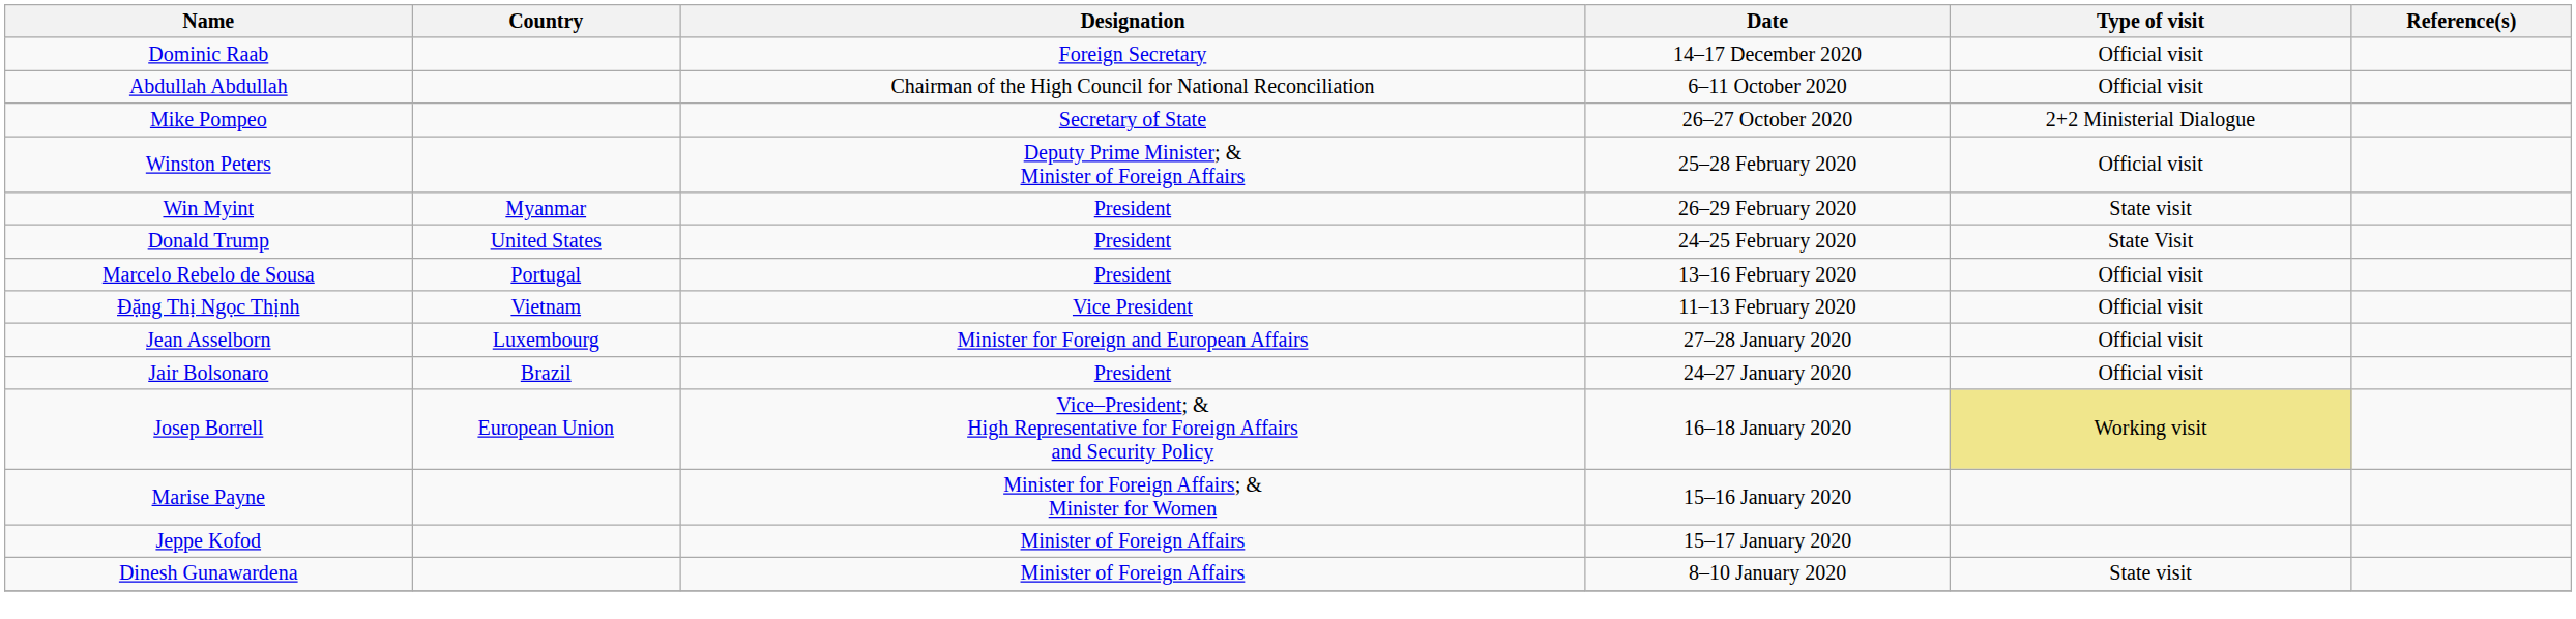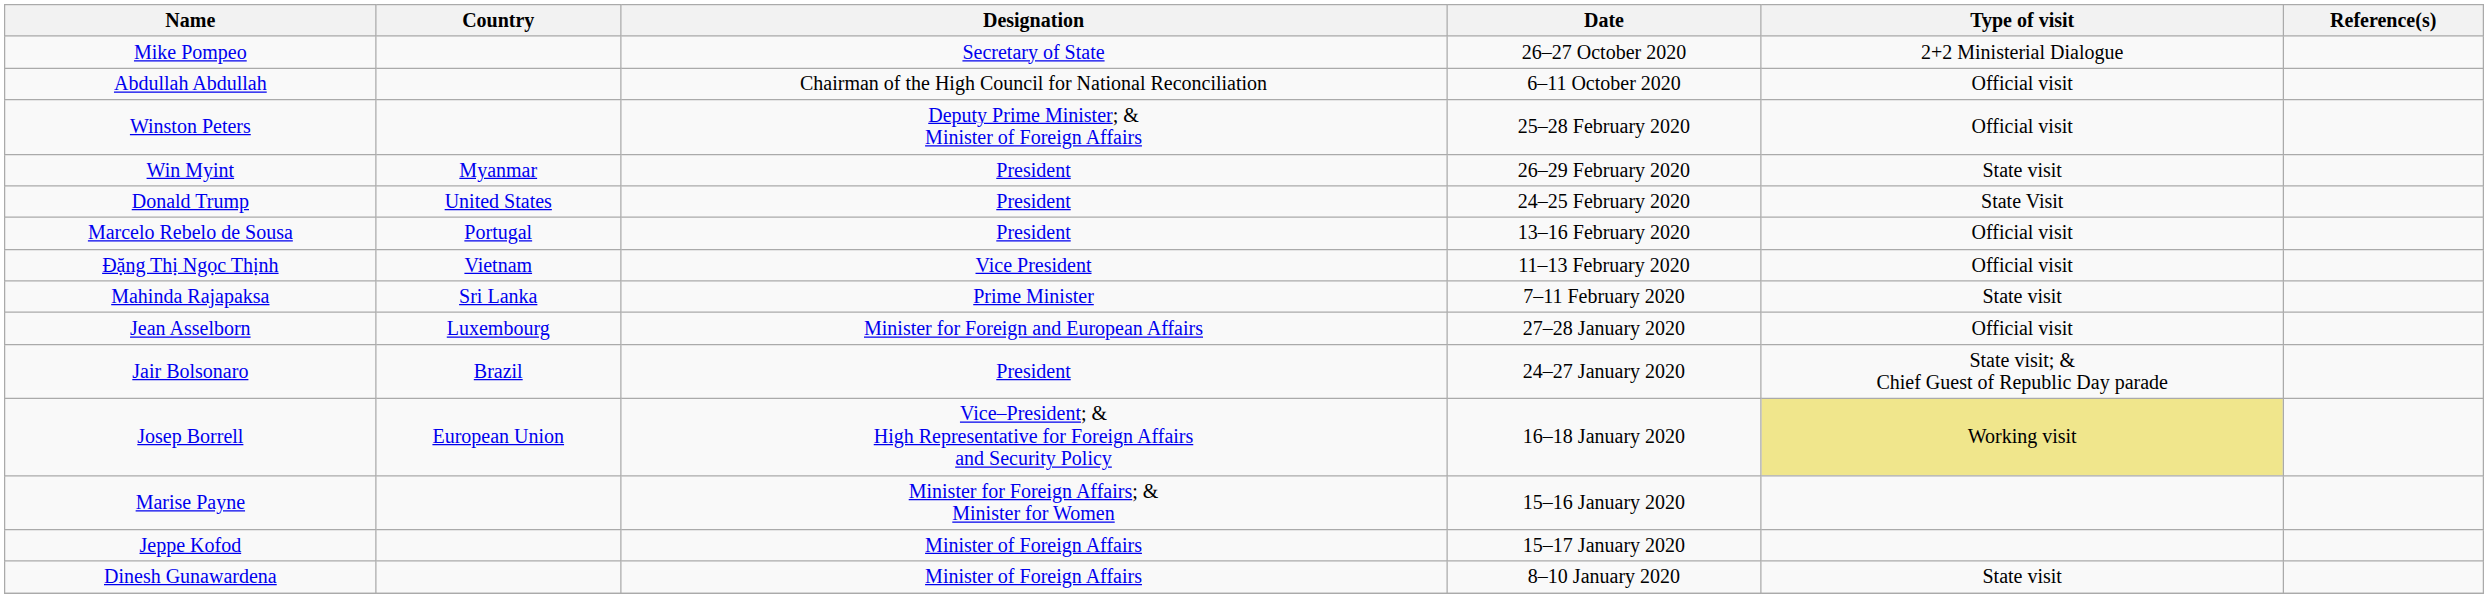 <table class="wikitable" style="border-collapse:collapse; text-align:center" width="100%">
 <tr>
 <th>Name</th>
 <th>Country</th>
 <th>Designation</th>
 <th>Date</th>
 <th>Type of visit</th>
 <th>Reference(s)</th>
 </tr>
 <tr>
-<td><a href='#'>Dominic Raab</a></td>
+<td><a href='#'>Mike Pompeo</a></td>
 <td></td>
-<td><a href='#'>Foreign Secretary</a></td>
-<td>14–17 December 2020</td>
-<td>Official visit</td>
+<td><a href='#'>Secretary of State</a></td>
+<td>26–27 October 2020</td>
+<td>2+2 Ministerial Dialogue</td>
 <td></td>
 </tr>
 <tr>
 <td><a href='#'>Abdullah Abdullah</a></td>
 <td></td>
 <td>Chairman of the High Council for National Reconciliation</td>
 <td>6–11 October 2020</td>
 <td>Official visit</td>
-<td></td>
-</tr>
-<tr>
-<td><a href='#'>Mike Pompeo</a></td>
-<td></td>
-<td><a href='#'>Secretary of State</a></td>
-<td>26–27 October 2020</td>
-<td>2+2 Ministerial Dialogue</td>
 <td></td>
 </tr>
 <tr>
 <td><a href='#'>Winston Peters</a></td>
 <td></td>
 <td><a href='#'>Deputy Prime Minister</a>; & <br><a href='#'>Minister of Foreign Affairs</a></td>
 <td>25–28 February 2020</td>
 <td>Official visit</td>
 <td></td>
 </tr>
 <tr>
 <td><a href='#'>Win Myint</a></td>
 <td> <a href='#'>Myanmar</a></td>
 <td><a href='#'>President</a></td>
 <td>26–29 February 2020</td>
 <td>State visit</td>
 <td></td>
 </tr>
 <tr>
 <td><a href='#'>Donald Trump</a></td>
 <td> <a href='#'>United States</a></td>
 <td><a href='#'>President</a></td>
 <td>24–25 February 2020</td>
 <td>State Visit</td>
 <td></td>
 </tr>
 <tr>
 <td><a href='#'>Marcelo Rebelo de Sousa</a></td>
 <td> <a href='#'>Portugal</a></td>
 <td><a href='#'>President</a></td>
 <td>13–16 February 2020</td>
 <td>Official visit</td>
 <td></td>
 </tr>
 <tr>
 <td><a href='#'>Đặng Thị Ngọc Thịnh</a></td>
 <td> <a href='#'>Vietnam</a></td>
 <td><a href='#'>Vice President</a></td>
 <td>11–13 February 2020</td>
 <td>Official visit</td>
 <td></td>
 </tr>
 <tr>
+<td><a href='#'>Mahinda Rajapaksa</a></td>
+<td> <a href='#'>Sri Lanka</a></td>
+<td><a href='#'>Prime Minister</a></td>
+<td>7–11 February 2020</td>
+<td>State visit</td>
+<td></td>
+</tr>
+<tr>
 <td><a href='#'>Jean Asselborn</a></td>
 <td> <a href='#'>Luxembourg</a></td>
 <td><a href='#'>Minister for Foreign and European Affairs</a></td>
 <td>27–28 January 2020</td>
 <td>Official visit</td>
 <td></td>
 </tr>
 <tr>
 <td><a href='#'>Jair Bolsonaro</a></td>
 <td> <a href='#'>Brazil</a></td>
 <td><a href='#'>President</a></td>
 <td>24–27 January 2020</td>
-<td>Official visit</td>
+<td>State visit; & <br>Chief Guest of Republic Day parade</td>
 <td></td>
 </tr>
 <tr>
 <td><a href='#'>Josep Borrell</a></td>
 <td> <a href='#'>European Union</a></td>
 <td><a href='#'>Vice–President</a>; & <br><a href='#'>High Representative for Foreign Affairs <br>and Security Policy</a></td>
 <td>16–18 January 2020</td>
 <td style="background: khaki;">Working visit</td>
 <td></td>
 </tr>
 <tr>
 <td><a href='#'>Marise Payne</a></td>
 <td></td>
 <td><a href='#'>Minister for Foreign Affairs</a>; & <br><a href='#'>Minister for Women</a></td>
 <td>15–16 January 2020</td>
 <td></td>
 <td></td>
 </tr>
 <tr>
 <td><a href='#'>Jeppe Kofod</a></td>
 <td></td>
 <td><a href='#'>Minister of Foreign Affairs</a></td>
 <td>15–17 January 2020</td>
 <td></td>
 <td></td>
 </tr>
 <tr>
 <td><a href='#'>Dinesh Gunawardena</a></td>
 <td></td>
 <td><a href='#'>Minister of Foreign Affairs</a></td>
 <td>8–10 January 2020</td>
 <td>State visit</td>
 <td></td>
 </tr>
 <tr>
 </tr>
 </table>
